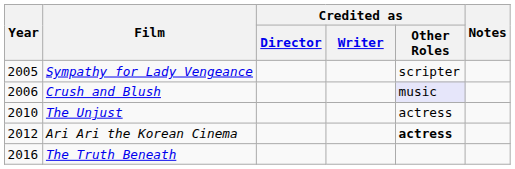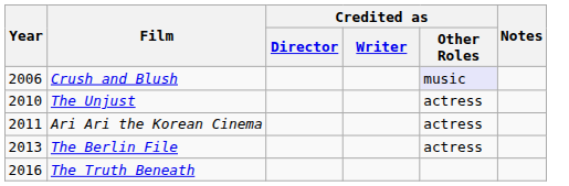 <table class="wikitable">
 <tr>
 <th rowspan="2" style="width:33px;">Year</th>
 <th rowspan="2">Film</th>
 <th colspan="3">Credited as</th>
 <th rowspan="2">Notes</th>
 </tr>
 <tr>
 <th width=65><a href='#'>Director</a></th>
 <th width=65><a href='#'>Writer</a></th>
 <th width=65>Other Roles</th>
-</tr>
-<tr>
-<td>2005</td>
-<td><em><a href='#'>Sympathy for Lady Vengeance</a></em></td>
-<td></td>
-<td></td>
-<td>scripter</td>
-<td></td>
 </tr>
 <tr>
 <td>2006</td>
 <td><em><a href='#'>Crush and Blush</a></em></td>
 <td></td>
 <td></td>
 <td style="background: lavender;">music</td>
 <td></td>
 </tr>
 <tr>
 <td>2010</td>
 <td><em><a href='#'>The Unjust</a></em></td>
 <td></td>
 <td></td>
 <td>actress</td>
 <td></td>
 </tr>
 <tr>
-<td>2012</td>
+<td>2011</td>
 <td><em>Ari Ari the Korean Cinema</em></td>
 <td></td>
 <td></td>
-<td><strong>actress</strong></td>
+<td>actress</td>
+<td></td>
+</tr>
+<tr>
+<td>2013</td>
+<td><em><a href='#'>The Berlin File</a></em></td>
+<td></td>
+<td></td>
+<td>actress</td>
 <td></td>
 </tr>
 <tr>
 <td>2016</td>
 <td><em><a href='#'>The Truth Beneath</a></em></td>
 <td></td>
 <td></td>
 <td></td>
 <td></td>
 </tr>
 </table>
